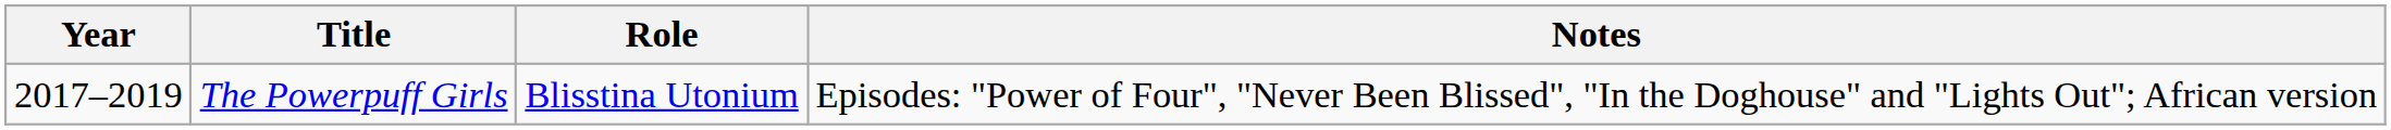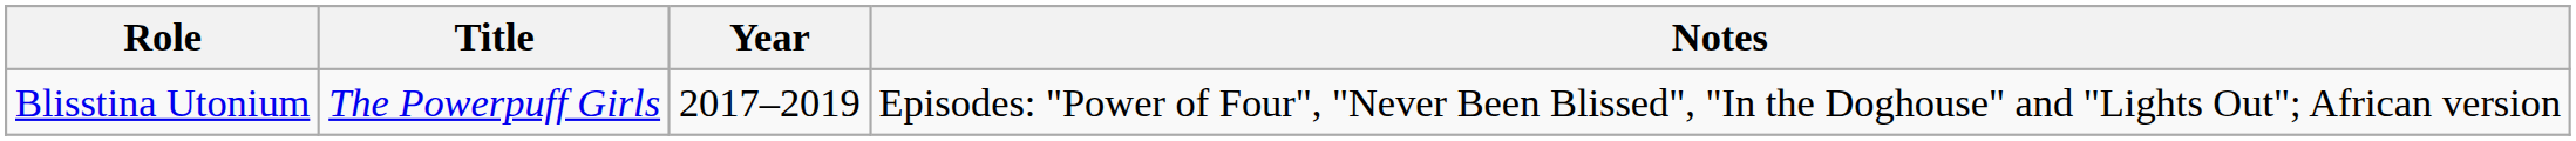 <table class="wikitable">
 <tr>
+<th>Role</th>
+<th>Title</th>
 <th>Year</th>
-<th>Title</th>
-<th>Role</th>
 <th>Notes</th>
 </tr>
 <tr>
+<td><a href='#'>Blisstina Utonium</a></td>
+<td><em><a href='#'>The Powerpuff Girls</a></em></td>
 <td>2017–2019</td>
-<td><em><a href='#'>The Powerpuff Girls</a></em></td>
-<td><a href='#'>Blisstina Utonium</a></td>
 <td>Episodes: "Power of Four", "Never Been Blissed", "In the Doghouse" and "Lights Out"; African version</td>
 </tr>
 </table>
